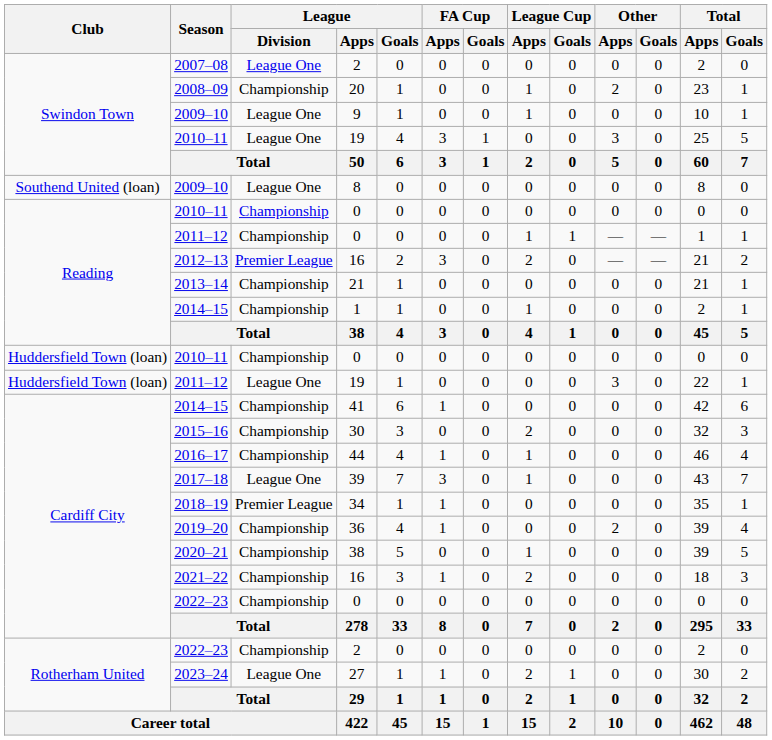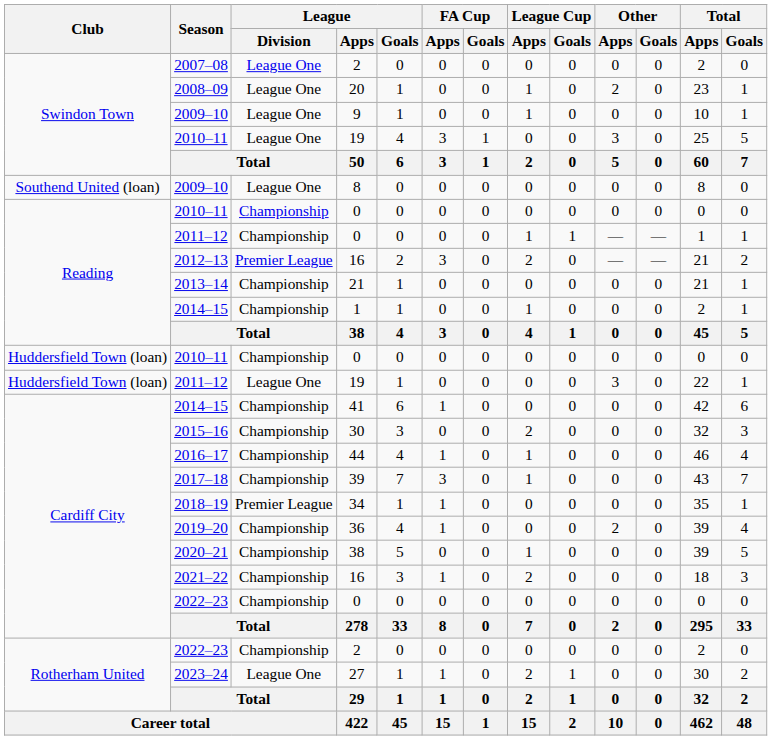 <table class="wikitable" style="text-align: center;">
 <tr>
 <th rowspan="2">Club</th>
 <th rowspan="2">Season</th>
 <th colspan="3">League</th>
 <th colspan="2">FA Cup</th>
 <th colspan="2">League Cup</th>
 <th colspan="2">Other</th>
 <th colspan="2">Total</th>
 </tr>
 <tr>
 <th>Division</th>
 <th>Apps</th>
 <th>Goals</th>
 <th>Apps</th>
 <th>Goals</th>
 <th>Apps</th>
 <th>Goals</th>
 <th>Apps</th>
 <th>Goals</th>
 <th>Apps</th>
 <th>Goals</th>
 </tr>
 <tr>
 <td rowspan=5><a href='#'>Swindon Town</a></td>
 <td><a href='#'>2007–08</a></td>
 <td><a href='#'>League One</a></td>
 <td>2</td>
 <td>0</td>
 <td>0</td>
 <td>0</td>
 <td>0</td>
 <td>0</td>
 <td>0</td>
 <td>0</td>
 <td>2</td>
 <td>0</td>
 </tr>
 <tr>
 <td><a href='#'>2008–09</a></td>
-<td>Championship</td>
+<td>League One</td>
 <td>20</td>
 <td>1</td>
 <td>0</td>
 <td>0</td>
 <td>1</td>
 <td>0</td>
 <td>2</td>
 <td>0</td>
 <td>23</td>
 <td>1</td>
 </tr>
 <tr>
 <td><a href='#'>2009–10</a></td>
 <td>League One</td>
 <td>9</td>
 <td>1</td>
 <td>0</td>
 <td>0</td>
 <td>1</td>
 <td>0</td>
 <td>0</td>
 <td>0</td>
 <td>10</td>
 <td>1</td>
 </tr>
 <tr>
 <td><a href='#'>2010–11</a></td>
 <td>League One</td>
 <td>19</td>
 <td>4</td>
 <td>3</td>
 <td>1</td>
 <td>0</td>
 <td>0</td>
 <td>3</td>
 <td>0</td>
 <td>25</td>
 <td>5</td>
 </tr>
 <tr>
 <th colspan="2">Total</th>
 <th>50</th>
 <th>6</th>
 <th>3</th>
 <th>1</th>
 <th>2</th>
 <th>0</th>
 <th>5</th>
 <th>0</th>
 <th>60</th>
 <th>7</th>
 </tr>
 <tr>
 <td><a href='#'>Southend United</a> (loan)</td>
 <td><a href='#'>2009–10</a></td>
 <td>League One</td>
 <td>8</td>
 <td>0</td>
 <td>0</td>
 <td>0</td>
 <td>0</td>
 <td>0</td>
 <td>0</td>
 <td>0</td>
 <td>8</td>
 <td>0</td>
 </tr>
 <tr>
 <td rowspan=6><a href='#'>Reading</a></td>
 <td><a href='#'>2010–11</a></td>
 <td><a href='#'>Championship</a></td>
 <td>0</td>
 <td>0</td>
 <td>0</td>
 <td>0</td>
 <td>0</td>
 <td>0</td>
 <td>0</td>
 <td>0</td>
 <td>0</td>
 <td>0</td>
 </tr>
 <tr>
 <td><a href='#'>2011–12</a></td>
 <td>Championship</td>
 <td>0</td>
 <td>0</td>
 <td>0</td>
 <td>0</td>
 <td>1</td>
 <td>1</td>
 <td>—</td>
 <td>—</td>
 <td>1</td>
 <td>1</td>
 </tr>
 <tr>
 <td><a href='#'>2012–13</a></td>
 <td><a href='#'>Premier League</a></td>
 <td>16</td>
 <td>2</td>
 <td>3</td>
 <td>0</td>
 <td>2</td>
 <td>0</td>
 <td>—</td>
 <td>—</td>
 <td>21</td>
 <td>2</td>
 </tr>
 <tr>
 <td><a href='#'>2013–14</a></td>
 <td>Championship</td>
 <td>21</td>
 <td>1</td>
 <td>0</td>
 <td>0</td>
 <td>0</td>
 <td>0</td>
 <td>0</td>
 <td>0</td>
 <td>21</td>
 <td>1</td>
 </tr>
 <tr>
 <td><a href='#'>2014–15</a></td>
 <td>Championship</td>
 <td>1</td>
 <td>1</td>
 <td>0</td>
 <td>0</td>
 <td>1</td>
 <td>0</td>
 <td>0</td>
 <td>0</td>
 <td>2</td>
 <td>1</td>
 </tr>
 <tr>
 <th colspan="2">Total</th>
 <th>38</th>
 <th>4</th>
 <th>3</th>
 <th>0</th>
 <th>4</th>
 <th>1</th>
 <th>0</th>
 <th>0</th>
 <th>45</th>
 <th>5</th>
 </tr>
 <tr>
 <td><a href='#'>Huddersfield Town</a> (loan)</td>
 <td><a href='#'>2010–11</a></td>
 <td>Championship</td>
 <td>0</td>
 <td>0</td>
 <td>0</td>
 <td>0</td>
 <td>0</td>
 <td>0</td>
 <td>0</td>
 <td>0</td>
 <td>0</td>
 <td>0</td>
 </tr>
 <tr>
 <td><a href='#'>Huddersfield Town</a> (loan)</td>
 <td><a href='#'>2011–12</a></td>
 <td>League One</td>
 <td>19</td>
 <td>1</td>
 <td>0</td>
 <td>0</td>
 <td>0</td>
 <td>0</td>
 <td>3</td>
 <td>0</td>
 <td>22</td>
 <td>1</td>
 </tr>
 <tr>
 <td rowspan=10><a href='#'>Cardiff City</a></td>
 <td><a href='#'>2014–15</a></td>
 <td>Championship</td>
 <td>41</td>
 <td>6</td>
 <td>1</td>
 <td>0</td>
 <td>0</td>
 <td>0</td>
 <td>0</td>
 <td>0</td>
 <td>42</td>
 <td>6</td>
 </tr>
 <tr>
 <td><a href='#'>2015–16</a></td>
 <td>Championship</td>
 <td>30</td>
 <td>3</td>
 <td>0</td>
 <td>0</td>
 <td>2</td>
 <td>0</td>
 <td>0</td>
 <td>0</td>
 <td>32</td>
 <td>3</td>
 </tr>
 <tr>
 <td><a href='#'>2016–17</a></td>
 <td>Championship</td>
 <td>44</td>
 <td>4</td>
 <td>1</td>
 <td>0</td>
 <td>1</td>
 <td>0</td>
 <td>0</td>
 <td>0</td>
 <td>46</td>
 <td>4</td>
 </tr>
 <tr>
 <td><a href='#'>2017–18</a></td>
-<td>League One</td>
+<td>Championship</td>
 <td>39</td>
 <td>7</td>
 <td>3</td>
 <td>0</td>
 <td>1</td>
 <td>0</td>
 <td>0</td>
 <td>0</td>
 <td>43</td>
 <td>7</td>
 </tr>
 <tr>
 <td><a href='#'>2018–19</a></td>
 <td>Premier League</td>
 <td>34</td>
 <td>1</td>
 <td>1</td>
 <td>0</td>
 <td>0</td>
 <td>0</td>
 <td>0</td>
 <td>0</td>
 <td>35</td>
 <td>1</td>
 </tr>
 <tr>
 <td><a href='#'>2019–20</a></td>
 <td>Championship</td>
 <td>36</td>
 <td>4</td>
 <td>1</td>
 <td>0</td>
 <td>0</td>
 <td>0</td>
 <td>2</td>
 <td>0</td>
 <td>39</td>
 <td>4</td>
 </tr>
 <tr>
 <td><a href='#'>2020–21</a></td>
 <td>Championship</td>
 <td>38</td>
 <td>5</td>
 <td>0</td>
 <td>0</td>
 <td>1</td>
 <td>0</td>
 <td>0</td>
 <td>0</td>
 <td>39</td>
 <td>5</td>
 </tr>
 <tr>
 <td><a href='#'>2021–22</a></td>
 <td>Championship</td>
 <td>16</td>
 <td>3</td>
 <td>1</td>
 <td>0</td>
 <td>2</td>
 <td>0</td>
 <td>0</td>
 <td>0</td>
 <td>18</td>
 <td>3</td>
 </tr>
 <tr>
 <td><a href='#'>2022–23</a></td>
 <td>Championship</td>
 <td>0</td>
 <td>0</td>
 <td>0</td>
 <td>0</td>
 <td>0</td>
 <td>0</td>
 <td>0</td>
 <td>0</td>
 <td>0</td>
 <td>0</td>
 </tr>
 <tr>
 <th colspan="2">Total</th>
 <th>278</th>
 <th>33</th>
 <th>8</th>
 <th>0</th>
 <th>7</th>
 <th>0</th>
 <th>2</th>
 <th>0</th>
 <th>295</th>
 <th>33</th>
 </tr>
 <tr>
 <td rowspan=3><a href='#'>Rotherham United</a></td>
 <td><a href='#'>2022–23</a></td>
 <td>Championship</td>
 <td>2</td>
 <td>0</td>
 <td>0</td>
 <td>0</td>
 <td>0</td>
 <td>0</td>
 <td>0</td>
 <td>0</td>
 <td>2</td>
 <td>0</td>
 </tr>
 <tr>
 <td><a href='#'>2023–24</a></td>
 <td>League One</td>
 <td>27</td>
 <td>1</td>
 <td>1</td>
 <td>0</td>
 <td>2</td>
 <td>1</td>
 <td>0</td>
 <td>0</td>
 <td>30</td>
 <td>2</td>
 </tr>
 <tr>
 <th colspan=2>Total</th>
 <th>29</th>
 <th>1</th>
 <th>1</th>
 <th>0</th>
 <th>2</th>
 <th>1</th>
 <th>0</th>
 <th>0</th>
 <th>32</th>
 <th>2</th>
 </tr>
 <tr>
 <th colspan="3">Career total</th>
 <th>422</th>
 <th>45</th>
 <th>15</th>
 <th>1</th>
 <th>15</th>
 <th>2</th>
 <th>10</th>
 <th>0</th>
 <th>462</th>
 <th>48</th>
 </tr>
 </table>
